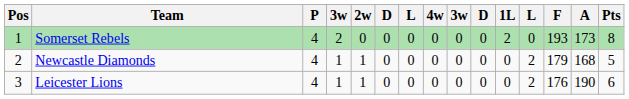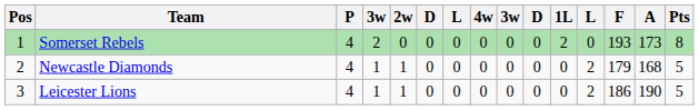 <table class="wikitable" style="font-size: 100%">
 <tr>
 <th width=20>Pos</th>
 <th width=300>Team</th>
 <th width=20>P</th>
 <th width=20>3w</th>
 <th width=20>2w</th>
 <th width=20>D</th>
 <th width=20>L</th>
 <th width=20>4w</th>
 <th width=20>3w</th>
 <th width=20>D</th>
 <th width=20>1L</th>
 <th width=20>L</th>
 <th width=20>F</th>
 <th width=20>A</th>
 <th width=20>Pts</th>
 </tr>
 <tr align=center style="background:#ACE1AF">
 <td>1</td>
 <td align="left"><a href='#'>Somerset Rebels</a></td>
 <td>4</td>
 <td>2</td>
 <td>0</td>
 <td>0</td>
 <td>0</td>
 <td>0</td>
 <td>0</td>
 <td>0</td>
 <td>2</td>
 <td>0</td>
 <td>193</td>
 <td>173</td>
 <td>8</td>
 </tr>
 <tr align=center>
 <td>2</td>
 <td align="left"><a href='#'>Newcastle Diamonds</a></td>
 <td>4</td>
 <td>1</td>
 <td>1</td>
 <td>0</td>
 <td>0</td>
 <td>0</td>
 <td>0</td>
 <td>0</td>
 <td>0</td>
 <td>2</td>
 <td>179</td>
 <td>168</td>
 <td>5</td>
 </tr>
 <tr align=center>
 <td>3</td>
 <td align="left"><a href='#'>Leicester Lions</a></td>
 <td>4</td>
 <td>1</td>
 <td>1</td>
 <td>0</td>
 <td>0</td>
 <td>0</td>
 <td>0</td>
 <td>0</td>
 <td>0</td>
 <td>2</td>
-<td>176</td>
+<td>186</td>
 <td>190</td>
-<td>6</td>
+<td>5</td>
 </tr>
 </table>
